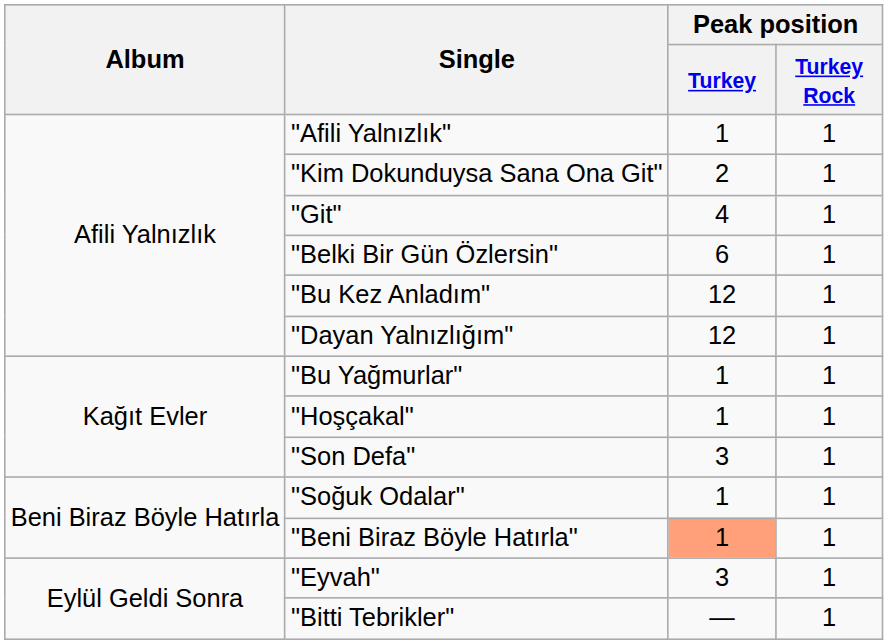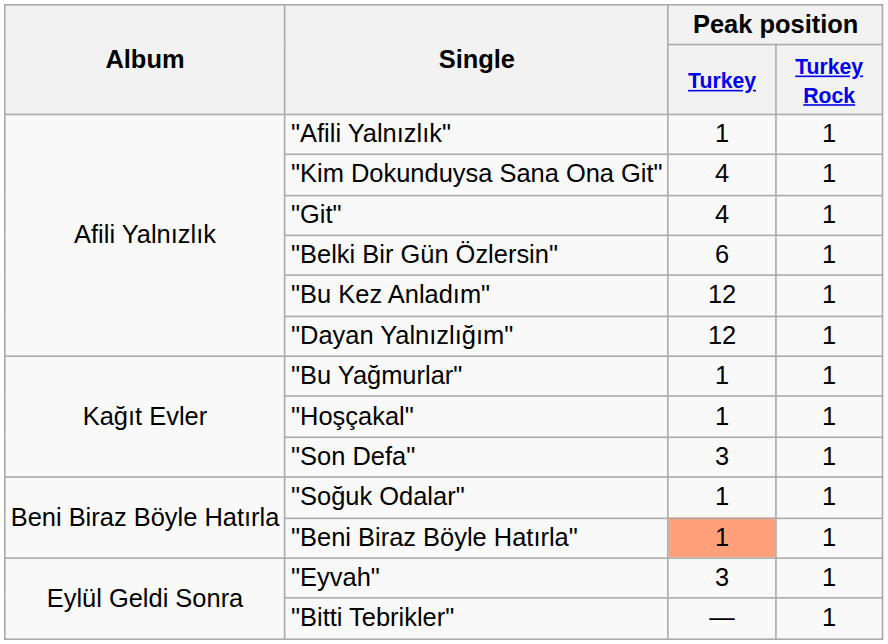 <table class="wikitable">
 <tr>
 <th rowspan="2">Album</th>
 <th rowspan="2">Single</th>
 <th colspan="2">Peak position</th>
 </tr>
 <tr>
 <th width="60"><small><a href='#'>Turkey</a><br></small></th>
 <th width="60"><small><a href='#'>Turkey Rock</a></small></th>
 </tr>
 <tr>
 <td align="center" rowspan="6">Afili Yalnızlık</td>
 <td align="left">"Afili Yalnızlık"</td>
 <td align="center">1</td>
 <td align="center">1</td>
 </tr>
 <tr>
 <td align="left">"Kim Dokunduysa Sana Ona Git"</td>
-<td align="center">2</td>
+<td align="center">4</td>
 <td align="center">1</td>
 </tr>
 <tr>
 <td align="left">"Git"</td>
 <td align="center">4</td>
 <td align="center">1</td>
 </tr>
 <tr>
 <td align="left">"Belki Bir Gün Özlersin"</td>
 <td align="center">6</td>
 <td align="center">1</td>
 </tr>
 <tr>
 <td align="left">"Bu Kez Anladım"</td>
 <td align="center">12</td>
 <td align="center">1</td>
 </tr>
 <tr>
 <td align="left">"Dayan Yalnızlığım"</td>
 <td align="center">12</td>
 <td align="center">1</td>
 </tr>
 <tr>
 <td align="center" rowspan="3">Kağıt Evler</td>
 <td align="left">"Bu Yağmurlar"</td>
 <td align="center">1</td>
 <td align="center">1</td>
 </tr>
 <tr>
 <td align="left">"Hoşçakal"</td>
 <td align="center">1</td>
 <td align="center">1</td>
 </tr>
 <tr>
 <td align="left">"Son Defa"</td>
 <td align="center">3</td>
 <td align="center">1</td>
 </tr>
 <tr>
 <td align="center" rowspan="2">Beni Biraz Böyle Hatırla</td>
 <td align="left">"Soğuk Odalar"</td>
 <td align="center">1</td>
 <td align="center">1</td>
 </tr>
 <tr>
 <td align="left">"Beni Biraz Böyle Hatırla"</td>
 <td align="center" style="background: lightsalmon;">1</td>
 <td align="center">1</td>
 </tr>
 <tr>
 <td align="center" rowspan="2">Eylül Geldi Sonra</td>
 <td align="left">"Eyvah"</td>
 <td align="center">3</td>
 <td align="center">1</td>
 </tr>
 <tr>
 <td align="left">"Bitti Tebrikler"</td>
 <td align="center">—</td>
 <td align="center">1</td>
 </tr>
 </table>
